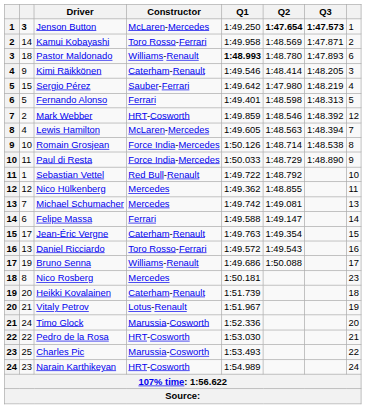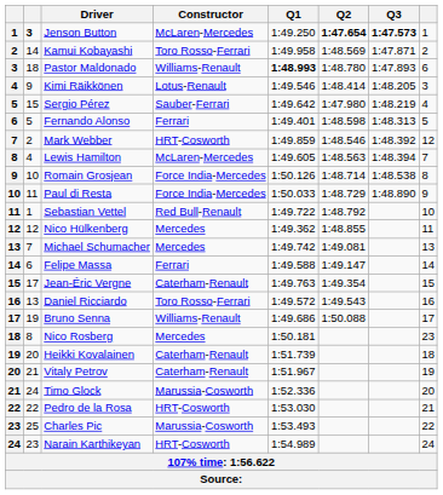 <table class="wikitable sortable" style="font-size:85%">
 <tr>
 <th></th>
 <th></th>
 <th>Driver</th>
 <th>Constructor</th>
 <th>Q1</th>
 <th>Q2</th>
 <th>Q3</th>
 <th></th>
 </tr>
 <tr>
 <th>1</th>
 <td><strong>3</strong></td>
 <td> <a href='#'>Jenson Button</a></td>
 <td><a href='#'>McLaren</a>-<a href='#'>Mercedes</a></td>
 <td>1:49.250</td>
 <td><strong>1:47.654</strong></td>
 <td><strong>1:47.573</strong></td>
 <td>1</td>
 </tr>
 <tr>
 <th>2</th>
 <td>14</td>
 <td> <a href='#'>Kamui Kobayashi</a></td>
 <td><a href='#'>Toro Rosso</a>-<a href='#'>Ferrari</a></td>
 <td>1:49.958</td>
 <td>1:48.569</td>
 <td>1:47.871</td>
 <td>2</td>
 </tr>
 <tr>
 <th>3</th>
 <td>18</td>
 <td> <a href='#'>Pastor Maldonado</a></td>
 <td><a href='#'>Williams</a>-<a href='#'>Renault</a></td>
 <td><strong>1:48.993</strong></td>
 <td>1:48.780</td>
 <td>1:47.893</td>
 <td>6</td>
 </tr>
 <tr>
 <th>4</th>
 <td>9</td>
 <td> <a href='#'>Kimi Räikkönen</a></td>
-<td><a href='#'>Caterham</a>-<a href='#'>Renault</a></td>
+<td><a href='#'>Lotus</a>-<a href='#'>Renault</a></td>
 <td>1:49.546</td>
 <td>1:48.414</td>
 <td>1:48.205</td>
 <td>3</td>
 </tr>
 <tr>
 <th>5</th>
 <td>15</td>
 <td> <a href='#'>Sergio Pérez</a></td>
 <td><a href='#'>Sauber</a>-<a href='#'>Ferrari</a></td>
 <td>1:49.642</td>
 <td>1:47.980</td>
 <td>1:48.219</td>
 <td>4</td>
 </tr>
 <tr>
 <th>6</th>
 <td>5</td>
 <td> <a href='#'>Fernando Alonso</a></td>
 <td><a href='#'>Ferrari</a></td>
 <td>1:49.401</td>
 <td>1:48.598</td>
 <td>1:48.313</td>
 <td>5</td>
 </tr>
 <tr>
 <th>7</th>
 <td>2</td>
 <td> <a href='#'>Mark Webber</a></td>
 <td><a href='#'>HRT</a>-<a href='#'>Cosworth</a></td>
 <td>1:49.859</td>
 <td>1:48.546</td>
 <td>1:48.392</td>
 <td>12</td>
 </tr>
 <tr>
 <th>8</th>
 <td>4</td>
 <td> <a href='#'>Lewis Hamilton</a></td>
 <td><a href='#'>McLaren</a>-<a href='#'>Mercedes</a></td>
 <td>1:49.605</td>
 <td>1:48.563</td>
 <td>1:48.394</td>
 <td>7</td>
 </tr>
 <tr>
 <th>9</th>
 <td>10</td>
 <td> <a href='#'>Romain Grosjean</a></td>
 <td><a href='#'>Force India</a>-<a href='#'>Mercedes</a></td>
 <td>1:50.126</td>
 <td>1:48.714</td>
 <td>1:48.538</td>
 <td>8</td>
 </tr>
 <tr>
 <th>10</th>
 <td>11</td>
 <td> <a href='#'>Paul di Resta</a></td>
 <td><a href='#'>Force India</a>-<a href='#'>Mercedes</a></td>
 <td>1:50.033</td>
 <td>1:48.729</td>
 <td>1:48.890</td>
 <td>9</td>
 </tr>
 <tr>
 <th>11</th>
 <td>1</td>
 <td> <a href='#'>Sebastian Vettel</a></td>
 <td><a href='#'>Red Bull</a>-<a href='#'>Renault</a></td>
 <td>1:49.722</td>
 <td>1:48.792</td>
 <td></td>
 <td>10</td>
 </tr>
 <tr>
 <th>12</th>
 <td>12</td>
 <td> <a href='#'>Nico Hülkenberg</a></td>
 <td><a href='#'>Mercedes</a></td>
 <td>1:49.362</td>
 <td>1:48.855</td>
 <td></td>
 <td>11</td>
 </tr>
 <tr>
 <th>13</th>
 <td>7</td>
 <td> <a href='#'>Michael Schumacher</a></td>
 <td><a href='#'>Mercedes</a></td>
 <td>1:49.742</td>
 <td>1:49.081</td>
 <td></td>
 <td>13</td>
 </tr>
 <tr>
 <th>14</th>
 <td>6</td>
 <td> <a href='#'>Felipe Massa</a></td>
 <td><a href='#'>Ferrari</a></td>
 <td>1:49.588</td>
 <td>1:49.147</td>
 <td></td>
 <td>14</td>
 </tr>
 <tr>
 <th>15</th>
 <td>17</td>
 <td> <a href='#'>Jean-Éric Vergne</a></td>
 <td><a href='#'>Caterham</a>-<a href='#'>Renault</a></td>
 <td>1:49.763</td>
 <td>1:49.354</td>
 <td></td>
 <td>15</td>
 </tr>
 <tr>
 <th>16</th>
 <td>13</td>
 <td> <a href='#'>Daniel Ricciardo</a></td>
 <td><a href='#'>Toro Rosso</a>-<a href='#'>Ferrari</a></td>
 <td>1:49.572</td>
 <td>1:49.543</td>
 <td></td>
 <td>16</td>
 </tr>
 <tr>
 <th>17</th>
 <td>19</td>
 <td> <a href='#'>Bruno Senna</a></td>
 <td><a href='#'>Williams</a>-<a href='#'>Renault</a></td>
 <td>1:49.686</td>
 <td>1:50.088</td>
 <td></td>
 <td>17</td>
 </tr>
 <tr>
 <th>18</th>
 <td>8</td>
 <td> <a href='#'>Nico Rosberg</a></td>
 <td><a href='#'>Mercedes</a></td>
 <td>1:50.181</td>
 <td></td>
 <td></td>
 <td>23</td>
 </tr>
 <tr>
 <th>19</th>
 <td>20</td>
 <td> <a href='#'>Heikki Kovalainen</a></td>
 <td><a href='#'>Caterham</a>-<a href='#'>Renault</a></td>
 <td>1:51.739</td>
 <td></td>
 <td></td>
 <td>18</td>
 </tr>
 <tr>
 <th>20</th>
 <td>21</td>
 <td> <a href='#'>Vitaly Petrov</a></td>
-<td><a href='#'>Lotus</a>-<a href='#'>Renault</a></td>
+<td><a href='#'>Caterham</a>-<a href='#'>Renault</a></td>
 <td>1:51.967</td>
 <td></td>
 <td></td>
 <td>19</td>
 </tr>
 <tr>
 <th>21</th>
 <td>24</td>
 <td> <a href='#'>Timo Glock</a></td>
 <td><a href='#'>Marussia</a>-<a href='#'>Cosworth</a></td>
 <td>1:52.336</td>
 <td></td>
 <td></td>
 <td>20</td>
 </tr>
 <tr>
 <th>22</th>
 <td>22</td>
 <td> <a href='#'>Pedro de la Rosa</a></td>
 <td><a href='#'>HRT</a>-<a href='#'>Cosworth</a></td>
 <td>1:53.030</td>
 <td></td>
 <td></td>
 <td>21</td>
 </tr>
 <tr>
 <th>23</th>
 <td>25</td>
 <td> <a href='#'>Charles Pic</a></td>
 <td><a href='#'>Marussia</a>-<a href='#'>Cosworth</a></td>
 <td>1:53.493</td>
 <td></td>
 <td></td>
 <td>22</td>
 </tr>
 <tr>
 <th>24</th>
 <td>23</td>
 <td> <a href='#'>Narain Karthikeyan</a></td>
 <td><a href='#'>HRT</a>-<a href='#'>Cosworth</a></td>
 <td>1:54.989</td>
 <td></td>
 <td></td>
 <td>24</td>
 </tr>
 <tr>
 <th colspan=8><a href='#'>107% time</a>: 1:56.622</th>
 </tr>
 <tr>
 <th colspan=8>Source:</th>
 </tr>
 </table>
